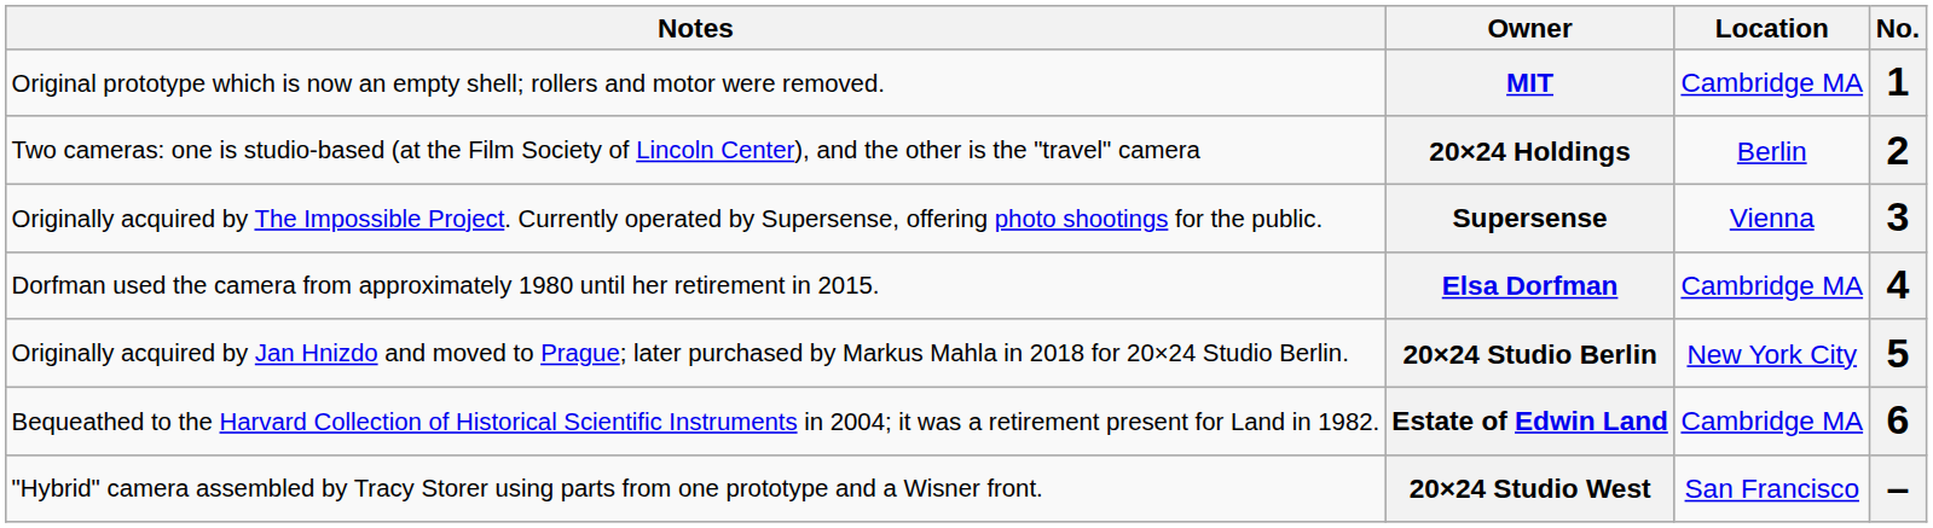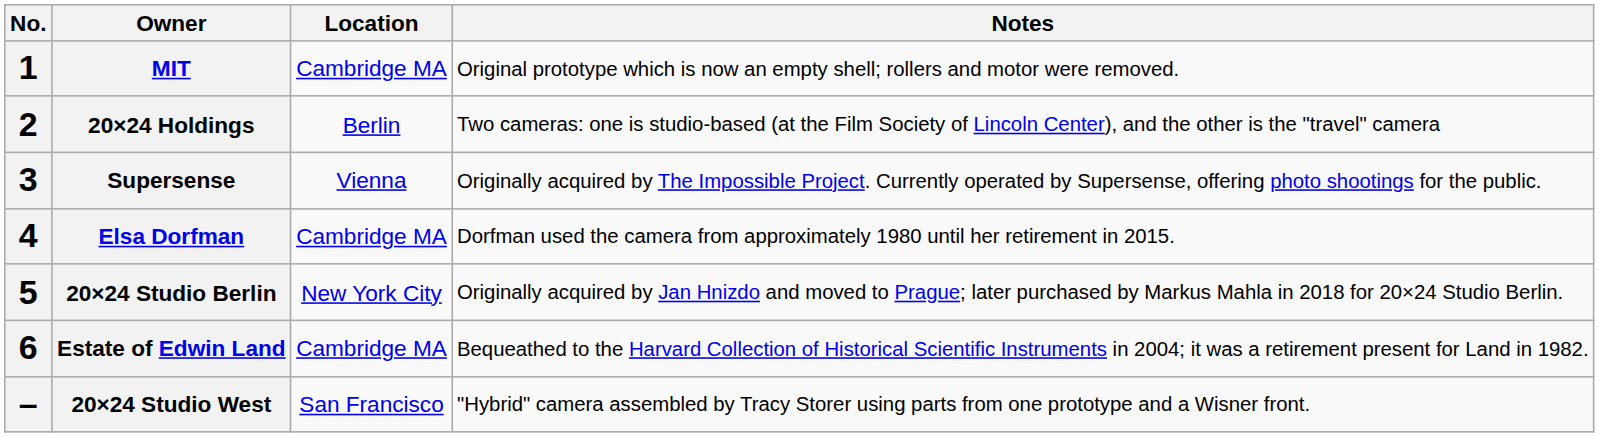 <table class="wikitable sortable" style="text-align:center;font-size:90%;">
 <tr>
-<th class="unsortable">Notes</th>
+<th>No.</th>
 <th>Owner</th>
 <th>Location</th>
-<th>No.</th>
+<th class="unsortable">Notes</th>
 </tr>
 <tr>
-<td style="text-align:left;font-size:90%;">Original prototype which is now an empty shell; rollers and motor were removed.</td>
+<th style="font-size:150%;">1</th>
 <th><a href='#'>MIT</a></th>
 <td><a href='#'>Cambridge MA</a></td>
-<th style="font-size:150%;">1</th>
+<td style="text-align:left;font-size:90%;">Original prototype which is now an empty shell; rollers and motor were removed.</td>
 </tr>
 <tr>
-<td style="text-align:left;font-size:90%;">Two cameras: one is studio-based (at the Film Society of <a href='#'>Lincoln Center</a>), and the other is the "travel" camera</td>
+<th style="font-size:150%;">2</th>
 <th>20×24 Holdings</th>
 <td><a href='#'>Berlin</a></td>
-<th style="font-size:150%;">2</th>
+<td style="text-align:left;font-size:90%;">Two cameras: one is studio-based (at the Film Society of <a href='#'>Lincoln Center</a>), and the other is the "travel" camera</td>
 </tr>
 <tr>
-<td style="text-align:left;font-size:90%;">Originally acquired by <a href='#'>The Impossible Project</a>. Currently operated by Supersense, offering <a href='#'>photo shootings</a> for the public.</td>
+<th style="font-size:150%;">3</th>
 <th data-sort-value="Supersense">Supersense</th>
 <td><a href='#'>Vienna</a></td>
-<th style="font-size:150%;">3</th>
+<td style="text-align:left;font-size:90%;">Originally acquired by <a href='#'>The Impossible Project</a>. Currently operated by Supersense, offering <a href='#'>photo shootings</a> for the public.</td>
 </tr>
 <tr>
-<td style="text-align:left;font-size:90%;">Dorfman used the camera from approximately 1980 until her retirement in 2015.</td>
+<th style="font-size:150%;">4</th>
 <th data-sort-value="Dorfman"><a href='#'>Elsa Dorfman</a></th>
 <td><a href='#'>Cambridge MA</a></td>
-<th style="font-size:150%;">4</th>
+<td style="text-align:left;font-size:90%;">Dorfman used the camera from approximately 1980 until her retirement in 2015.</td>
 </tr>
 <tr>
-<td style="text-align:left;font-size:90%;">Originally acquired by <a href='#'>Jan Hnizdo</a> and moved to <a href='#'>Prague</a>; later purchased by Markus Mahla in 2018 for 20×24 Studio Berlin.</td>
+<th style="font-size:150%;">5</th>
 <th>20×24 Studio Berlin</th>
 <td><a href='#'>New York City</a></td>
-<th style="font-size:150%;">5</th>
+<td style="text-align:left;font-size:90%;">Originally acquired by <a href='#'>Jan Hnizdo</a> and moved to <a href='#'>Prague</a>; later purchased by Markus Mahla in 2018 for 20×24 Studio Berlin.</td>
 </tr>
 <tr>
-<td style="text-align:left;font-size:90%;">Bequeathed to the <a href='#'>Harvard Collection of Historical Scientific Instruments</a> in 2004; it was a retirement present for Land in 1982.</td>
+<th style="font-size:150%;">6</th>
 <th data-sort-value="Land">Estate of <a href='#'>Edwin Land</a></th>
 <td><a href='#'>Cambridge MA</a></td>
-<th style="font-size:150%;">6</th>
+<td style="text-align:left;font-size:90%;">Bequeathed to the <a href='#'>Harvard Collection of Historical Scientific Instruments</a> in 2004; it was a retirement present for Land in 1982.</td>
 </tr>
 <tr>
-<td style="text-align:left;font-size:90%;">"Hybrid" camera assembled by Tracy Storer using parts from one prototype and a Wisner front.</td>
+<th style="font-size:150%;">–</th>
 <th>20×24 Studio West</th>
 <td><a href='#'>San Francisco</a></td>
-<th style="font-size:150%;">–</th>
+<td style="text-align:left;font-size:90%;">"Hybrid" camera assembled by Tracy Storer using parts from one prototype and a Wisner front.</td>
 </tr>
 </table>
